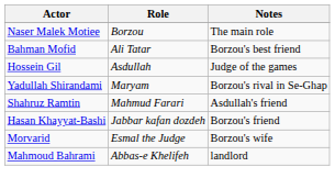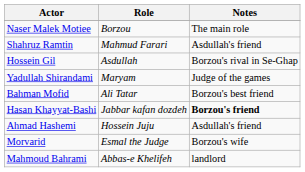 <table class="wikitable sortable">
 <tr>
 <th>Actor</th>
 <th>Role</th>
 <th class="unsortable">Notes</th>
 </tr>
 <tr>
 </tr>
 <tr>
 <td><a href='#'>Naser Malek Motiee</a></td>
 <td><em>Borzou</em></td>
 <td>The main role</td>
 </tr>
 <tr>
+<td><a href='#'>Shahruz Ramtin</a></td>
+<td><em>Mahmud Farari</em></td>
+<td>Asdullah's friend</td>
+</tr>
+<tr>
+<td><a href='#'>Hossein Gil</a></td>
+<td><em>Asdullah</em></td>
+<td>Borzou's rival in Se-Ghap</td>
+</tr>
+<tr>
+<td><a href='#'>Yadullah Shirandami</a></td>
+<td><em>Maryam</em></td>
+<td>Judge of the games</td>
+</tr>
+<tr>
 <td><a href='#'>Bahman Mofid</a></td>
 <td><em>Ali Tatar</em></td>
 <td>Borzou's best friend</td>
 </tr>
 <tr>
-<td><a href='#'>Hossein Gil</a></td>
-<td><em>Asdullah</em></td>
-<td>Judge of the games</td>
+<td><a href='#'>Hasan Khayyat-Bashi</a></td>
+<td><em>Jabbar kafan dozdeh</em></td>
+<td><strong>Borzou's friend</strong></td>
 </tr>
 <tr>
-<td><a href='#'>Yadullah Shirandami</a></td>
-<td><em>Maryam</em></td>
-<td>Borzou's rival in Se-Ghap</td>
-</tr>
-<tr>
-<td><a href='#'>Shahruz Ramtin</a></td>
-<td><em>Mahmud Farari</em></td>
+<td><a href='#'>Ahmad Hashemi</a></td>
+<td><em>Hossein Juju</em></td>
 <td>Asdullah's friend</td>
-</tr>
-<tr>
-<td><a href='#'>Hasan Khayyat-Bashi</a></td>
-<td><em>Jabbar kafan dozdeh</em></td>
-<td>Borzou's friend</td>
 </tr>
 <tr>
 <td><a href='#'>Morvarid</a></td>
 <td><em>Esmal the Judge</em></td>
 <td>Borzou's wife</td>
 </tr>
 <tr>
 <td><a href='#'>Mahmoud Bahrami</a></td>
 <td><em>Abbas-e Khelifeh</em></td>
 <td>landlord</td>
 </tr>
 </table>
